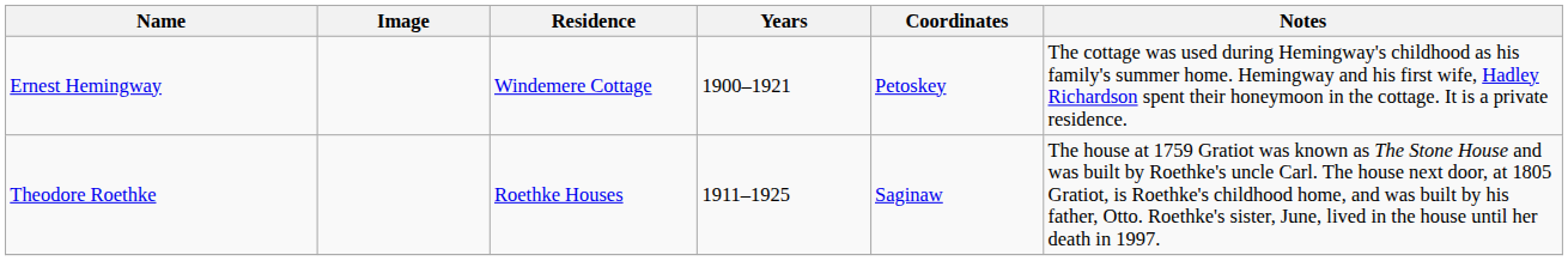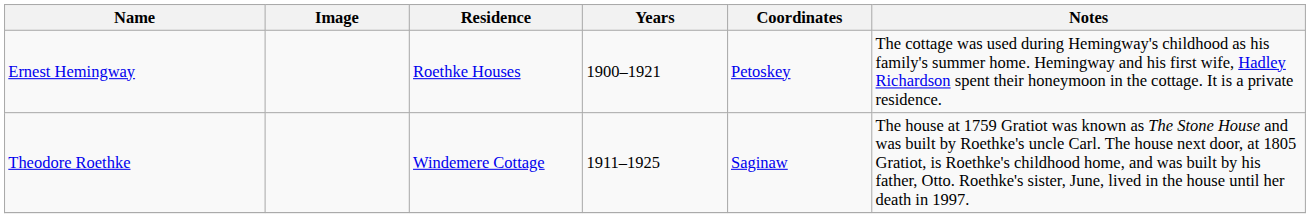 <table class="wikitable sortable" style="width: 100%">
 <tr>
 <th width="18%">Name</th>
 <th width="10%">Image</th>
 <th width="12%">Residence</th>
 <th width="10%">Years</th>
 <th width="10%">Coordinates</th>
 <th width="30%">Notes</th>
 </tr>
 <tr>
 <td><a href='#'>Ernest Hemingway</a></td>
 <td></td>
-<td><a href='#'>Windemere Cottage</a></td>
+<td><a href='#'>Roethke Houses</a></td>
 <td>1900–1921</td>
 <td><a href='#'>Petoskey</a> <br></td>
 <td>The cottage was used during Hemingway's childhood as his family's summer home. Hemingway and his first wife, <a href='#'>Hadley Richardson</a> spent their honeymoon in the cottage. It is a private residence.</td>
 </tr>
 <tr>
 <td><a href='#'>Theodore Roethke</a></td>
 <td></td>
-<td><a href='#'>Roethke Houses</a></td>
+<td><a href='#'>Windemere Cottage</a></td>
 <td>1911–1925</td>
 <td><a href='#'>Saginaw</a> <br> </td>
 <td>The house at 1759 Gratiot was known as <em>The Stone House</em> and was built by Roethke's uncle Carl. The house next door, at 1805 Gratiot, is Roethke's childhood home, and was built by his father, Otto. Roethke's sister, June, lived in the house until her death in 1997.</td>
 </tr>
 <tr>
 </tr>
 </table>
